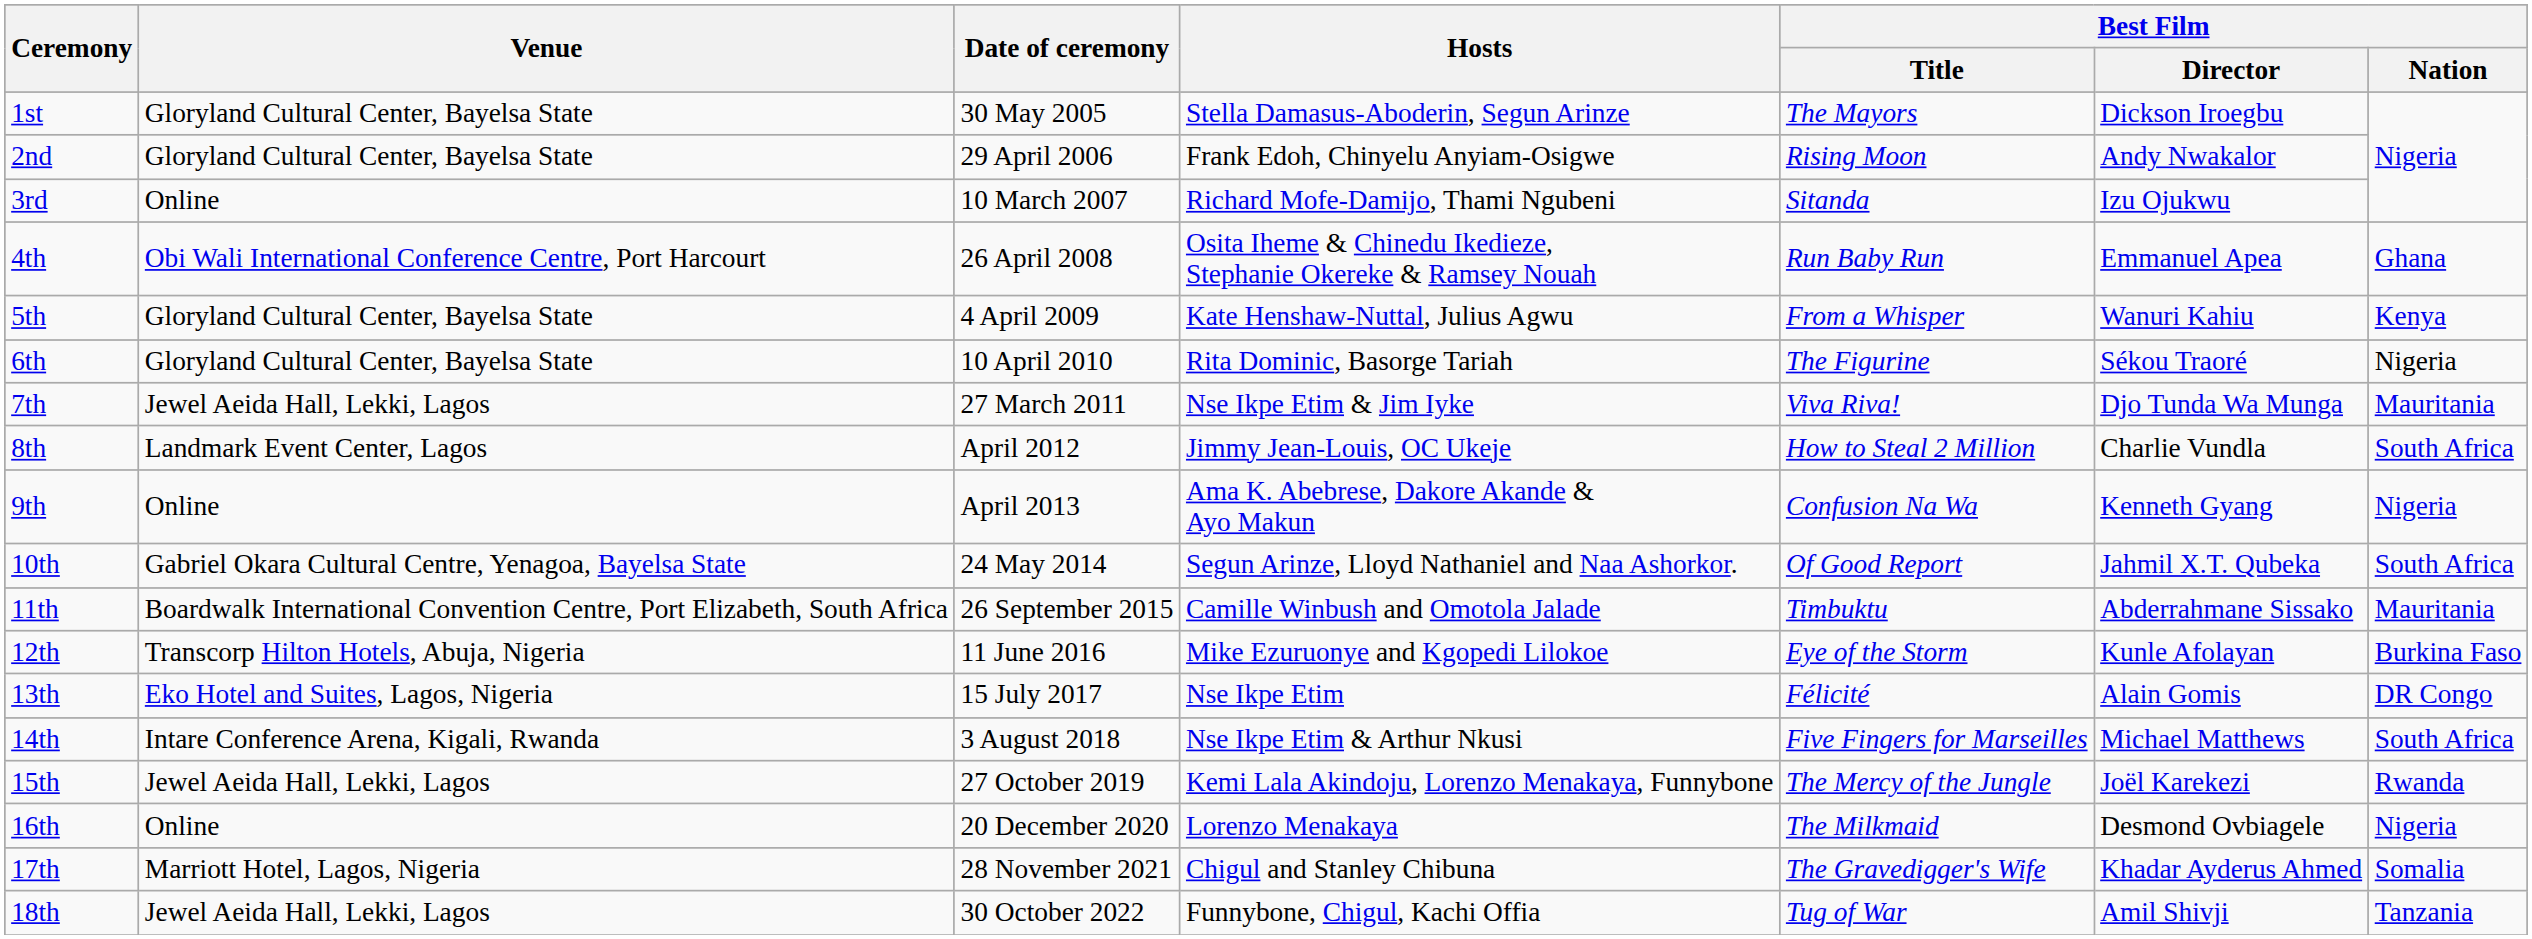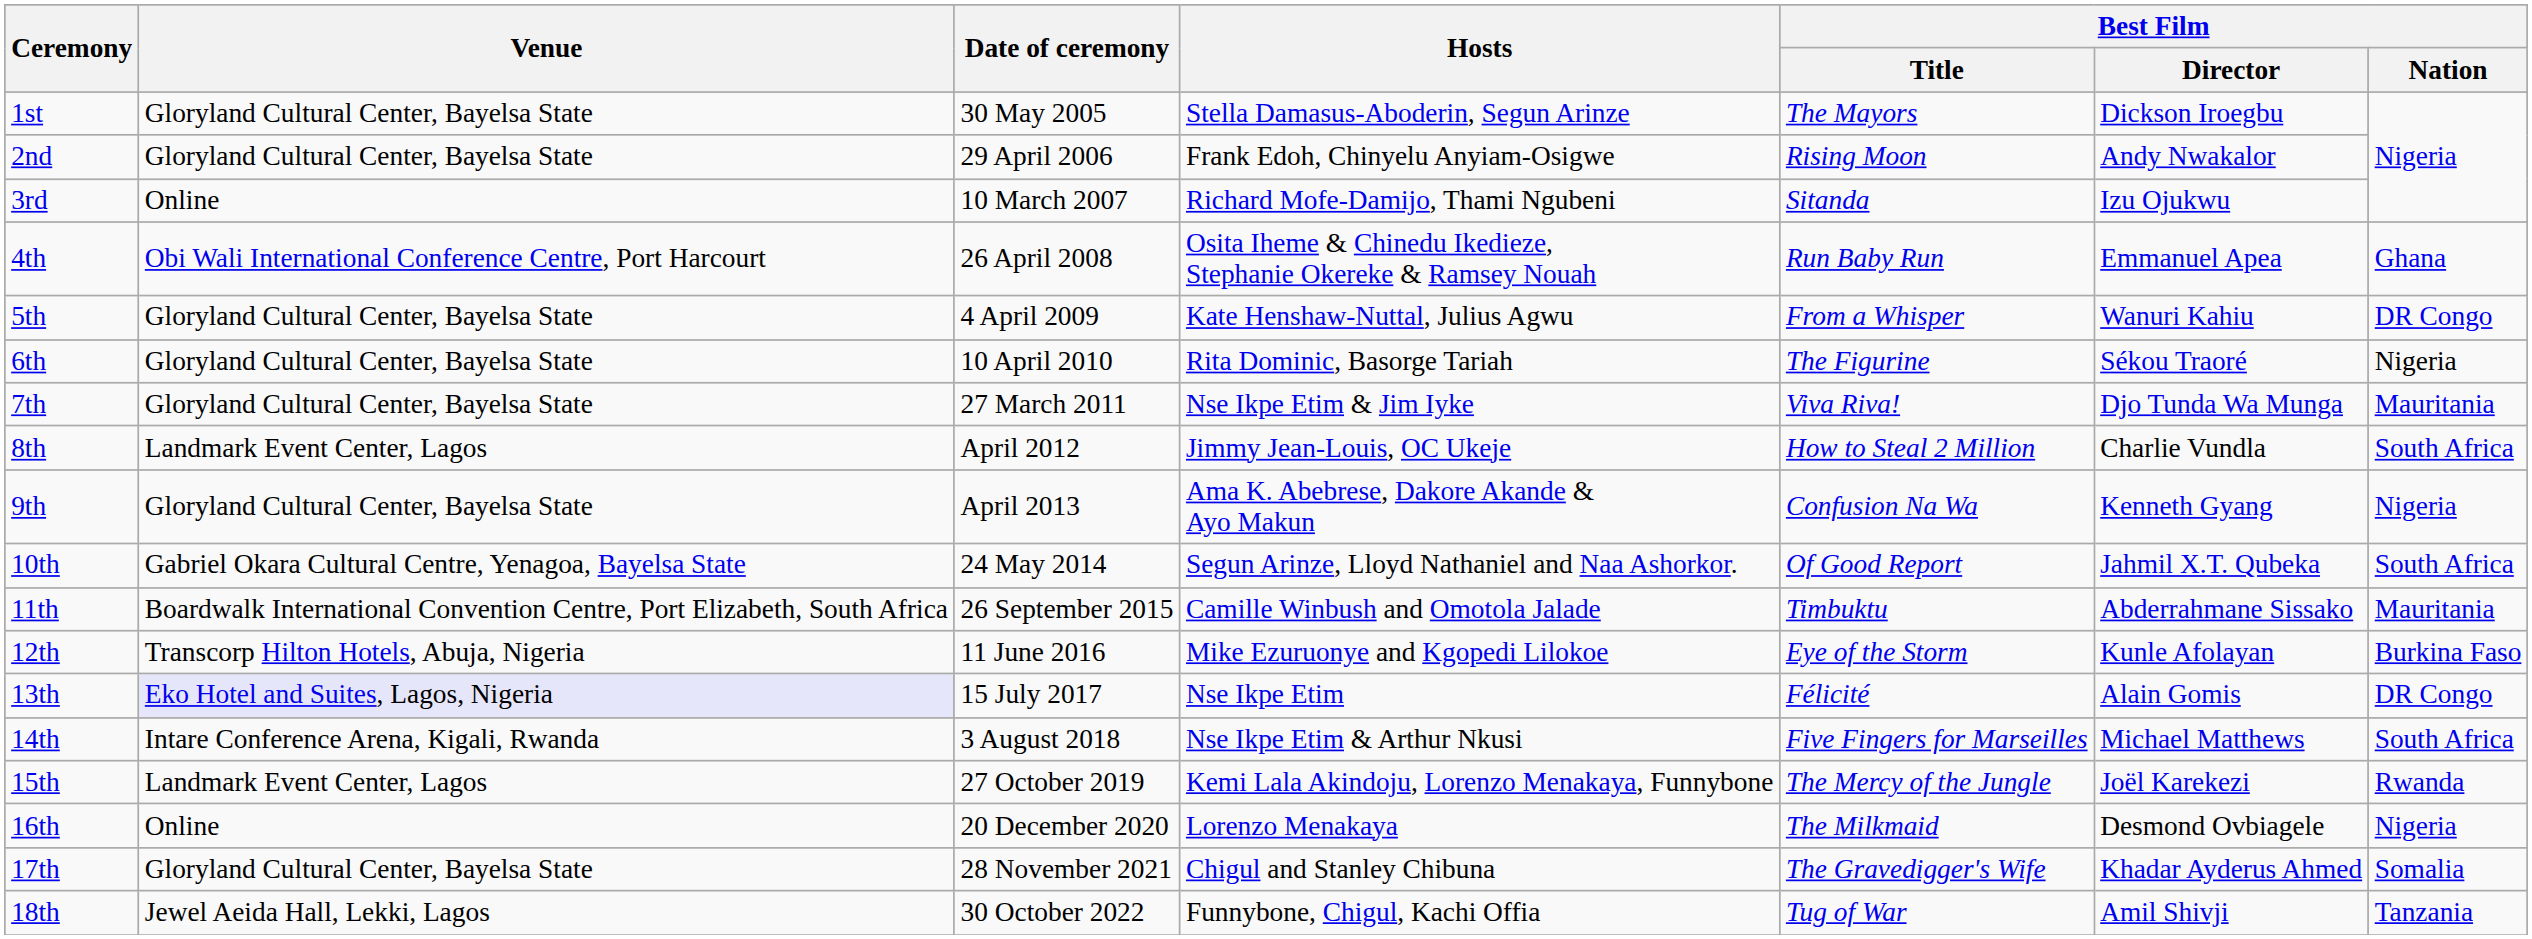 <table class="wikitable" style="text-align:left; font-size:100%;">
 <tr>
 <th rowspan=2><strong>Ceremony</strong></th>
 <th rowspan=2><strong>Venue</strong></th>
 <th rowspan=2><strong>Date of ceremony</strong></th>
 <th rowspan=2><strong>Hosts</strong></th>
 <th colspan=3><strong><a href='#'>Best Film</a></strong></th>
 </tr>
 <tr>
 <th>Title</th>
 <th>Director</th>
 <th>Nation</th>
 </tr>
 <tr>
 <td><a href='#'>1st</a></td>
 <td>Gloryland Cultural Center, Bayelsa State</td>
 <td>30 May 2005</td>
 <td><a href='#'>Stella Damasus-Aboderin</a>, <a href='#'>Segun Arinze</a></td>
 <td><em><a href='#'>The Mayors</a></em></td>
 <td><a href='#'>Dickson Iroegbu</a></td>
 <td rowspan="3"> <a href='#'>Nigeria</a></td>
 </tr>
 <tr>
 <td><a href='#'>2nd</a></td>
 <td>Gloryland Cultural Center, Bayelsa State</td>
 <td>29 April 2006</td>
 <td>Frank Edoh, Chinyelu Anyiam-Osigwe</td>
 <td><em><a href='#'>Rising Moon</a></em></td>
 <td><a href='#'>Andy Nwakalor</a></td>
 </tr>
 <tr>
 <td><a href='#'>3rd</a></td>
 <td>Online</td>
 <td>10 March 2007</td>
 <td><a href='#'>Richard Mofe-Damijo</a>, Thami Ngubeni</td>
 <td><em><a href='#'>Sitanda</a></em></td>
 <td><a href='#'>Izu Ojukwu</a></td>
 </tr>
 <tr>
 <td><a href='#'>4th</a></td>
 <td><a href='#'>Obi Wali International Conference Centre</a>, Port Harcourt</td>
 <td>26 April 2008</td>
 <td><a href='#'>Osita Iheme</a> & <a href='#'>Chinedu Ikedieze</a>,<br><a href='#'>Stephanie Okereke</a> & <a href='#'>Ramsey Nouah</a></td>
 <td><em><a href='#'>Run Baby Run</a></em></td>
 <td><a href='#'>Emmanuel Apea</a></td>
 <td> <a href='#'>Ghana</a></td>
 </tr>
 <tr>
 <td><a href='#'>5th</a></td>
 <td>Gloryland Cultural Center, Bayelsa State</td>
 <td>4 April 2009</td>
 <td><a href='#'>Kate Henshaw-Nuttal</a>, Julius Agwu</td>
 <td><em><a href='#'>From a Whisper</a></em></td>
 <td><a href='#'>Wanuri Kahiu</a></td>
-<td> <a href='#'>Kenya</a></td>
+<td> <a href='#'>DR Congo</a></td>
 </tr>
 <tr>
 <td><a href='#'>6th</a></td>
 <td>Gloryland Cultural Center, Bayelsa State</td>
 <td>10 April 2010</td>
 <td><a href='#'>Rita Dominic</a>, Basorge Tariah</td>
 <td><em><a href='#'>The Figurine</a></em></td>
 <td><a href='#'>Sékou Traoré</a></td>
 <td> Nigeria</td>
 </tr>
 <tr>
 <td><a href='#'>7th</a></td>
-<td>Jewel Aeida Hall, Lekki, Lagos</td>
+<td>Gloryland Cultural Center, Bayelsa State</td>
 <td>27 March 2011</td>
 <td><a href='#'>Nse Ikpe Etim</a> & <a href='#'>Jim Iyke</a></td>
 <td><em><a href='#'>Viva Riva!</a></em></td>
 <td><a href='#'>Djo Tunda Wa Munga</a></td>
 <td><a href='#'>Mauritania</a></td>
 </tr>
 <tr>
 <td><a href='#'>8th</a></td>
 <td>Landmark Event Center, Lagos</td>
 <td>April 2012</td>
 <td><a href='#'>Jimmy Jean-Louis</a>, <a href='#'>OC Ukeje</a></td>
 <td><em><a href='#'>How to Steal 2 Million</a></em></td>
 <td>Charlie Vundla</td>
 <td><a href='#'>South Africa</a></td>
 </tr>
 <tr>
 <td><a href='#'>9th</a></td>
-<td>Online</td>
+<td>Gloryland Cultural Center, Bayelsa State</td>
 <td>April 2013</td>
 <td><a href='#'>Ama K. Abebrese</a>, <a href='#'>Dakore Akande</a> & <br> <a href='#'>Ayo Makun</a></td>
 <td><em><a href='#'>Confusion Na Wa</a></em></td>
 <td><a href='#'>Kenneth Gyang</a></td>
 <td><a href='#'>Nigeria</a></td>
 </tr>
 <tr>
 <td><a href='#'>10th</a></td>
 <td>Gabriel Okara Cultural Centre, Yenagoa, <a href='#'>Bayelsa State</a></td>
 <td>24 May 2014</td>
 <td><a href='#'>Segun Arinze</a>, Lloyd Nathaniel and <a href='#'>Naa Ashorkor</a>.</td>
 <td><em><a href='#'>Of Good Report</a></em></td>
 <td><a href='#'>Jahmil X.T. Qubeka</a></td>
 <td><a href='#'>South Africa</a></td>
 </tr>
 <tr>
 <td><a href='#'>11th</a></td>
 <td>Boardwalk International Convention Centre, Port Elizabeth, South Africa</td>
 <td>26 September 2015</td>
 <td><a href='#'>Camille Winbush</a> and <a href='#'>Omotola Jalade</a></td>
 <td><em><a href='#'>Timbuktu</a></em></td>
 <td><a href='#'>Abderrahmane Sissako</a></td>
 <td><a href='#'>Mauritania</a></td>
 </tr>
 <tr>
 <td><a href='#'>12th</a></td>
 <td>Transcorp <a href='#'>Hilton Hotels</a>, Abuja, Nigeria</td>
 <td>11 June 2016</td>
 <td><a href='#'>Mike Ezuruonye</a> and <a href='#'>Kgopedi Lilokoe</a></td>
 <td><em><a href='#'>Eye of the Storm</a></em></td>
 <td><a href='#'>Kunle Afolayan</a></td>
 <td><a href='#'>Burkina Faso</a></td>
 </tr>
 <tr>
 <td><a href='#'>13th</a></td>
-<td><a href='#'>Eko Hotel and Suites</a>, Lagos, Nigeria</td>
+<td style="background: lavender;"><a href='#'>Eko Hotel and Suites</a>, Lagos, Nigeria</td>
 <td>15 July 2017</td>
 <td><a href='#'>Nse Ikpe Etim</a></td>
 <td><em><a href='#'>Félicité</a></em></td>
 <td><a href='#'>Alain Gomis</a></td>
 <td> <a href='#'>DR Congo</a></td>
 </tr>
 <tr>
 <td><a href='#'>14th</a></td>
 <td>Intare Conference Arena, Kigali, Rwanda</td>
 <td>3 August 2018</td>
 <td><a href='#'>Nse Ikpe Etim</a> & Arthur Nkusi</td>
 <td><em><a href='#'>Five Fingers for Marseilles</a></em></td>
 <td><a href='#'>Michael Matthews</a></td>
 <td><a href='#'>South Africa</a></td>
 </tr>
 <tr>
 <td><a href='#'>15th</a></td>
-<td>Jewel Aeida Hall, Lekki, Lagos</td>
+<td>Landmark Event Center, Lagos</td>
 <td>27 October 2019</td>
 <td><a href='#'>Kemi Lala Akindoju</a>, <a href='#'>Lorenzo Menakaya</a>, Funnybone</td>
 <td><em><a href='#'>The Mercy of the Jungle</a></em></td>
 <td><a href='#'>Joël Karekezi</a></td>
 <td><a href='#'>Rwanda</a></td>
 </tr>
 <tr>
 <td><a href='#'>16th</a></td>
 <td>Online</td>
 <td>20 December 2020</td>
 <td><a href='#'>Lorenzo Menakaya</a></td>
 <td><em><a href='#'>The Milkmaid</a></em></td>
 <td>Desmond Ovbiagele</td>
 <td><a href='#'>Nigeria</a></td>
 </tr>
 <tr>
 <td><a href='#'>17th</a></td>
-<td>Marriott Hotel, Lagos, Nigeria</td>
+<td>Gloryland Cultural Center, Bayelsa State</td>
 <td>28 November 2021</td>
 <td><a href='#'>Chigul</a> and Stanley Chibuna</td>
 <td><em><a href='#'>The Gravedigger's Wife</a></em></td>
 <td><a href='#'>Khadar Ayderus Ahmed</a></td>
 <td><a href='#'>Somalia</a></td>
 </tr>
 <tr>
 <td><a href='#'>18th</a></td>
 <td>Jewel Aeida Hall, Lekki, Lagos</td>
 <td>30 October 2022</td>
 <td>Funnybone, <a href='#'>Chigul</a>, Kachi Offia</td>
 <td><em><a href='#'>Tug of War</a></em></td>
 <td><a href='#'>Amil Shivji</a></td>
 <td><a href='#'>Tanzania</a></td>
 </tr>
 </table>
